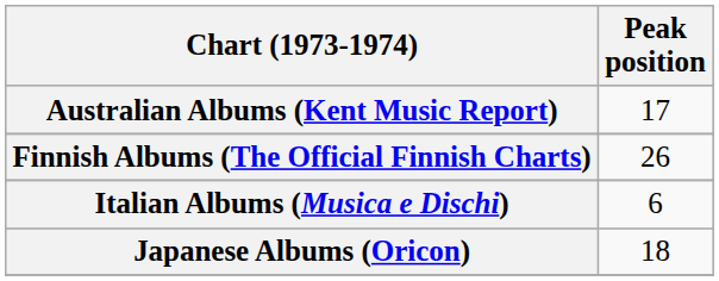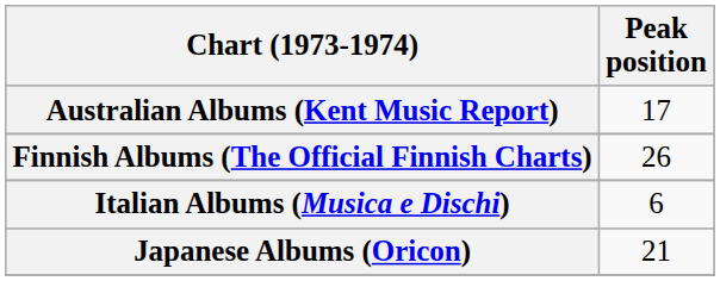 <table class="wikitable sortable plainrowheaders" style="text-align:center">
 <tr>
 <th scope="col">Chart (1973-1974)</th>
 <th scope="col">Peak<br>position</th>
 </tr>
 <tr>
 <th scope="row">Australian Albums (<a href='#'>Kent Music Report</a>)</th>
 <td>17</td>
 </tr>
 <tr>
 </tr>
 <tr>
 </tr>
 <tr>
 <th scope="row">Finnish Albums (<a href='#'>The Official Finnish Charts</a>)</th>
 <td align="center">26</td>
 </tr>
 <tr>
 </tr>
 <tr>
 <th scope="row">Italian Albums (<em><a href='#'>Musica e Dischi</a></em>)</th>
 <td align="center">6</td>
 </tr>
 <tr>
 <th scope="row">Japanese Albums (<a href='#'>Oricon</a>)</th>
-<td>18</td>
+<td>21</td>
 </tr>
 <tr>
 </tr>
 <tr>
 </tr>
 <tr>
 </tr>
 </table>
